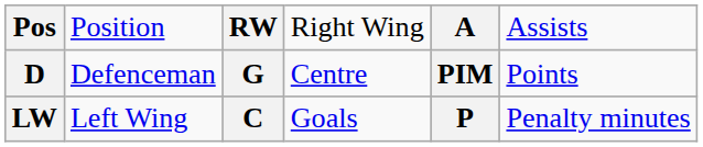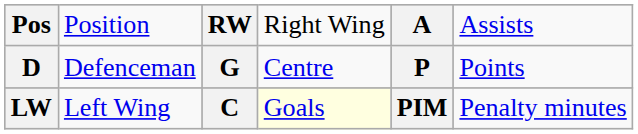 <table class="wikitable">
 <tr>
 <th>Pos</th>
 <td><a href='#'>Position</a></td>
 <th>RW</th>
 <td>Right Wing</td>
 <th>A</th>
 <td><a href='#'>Assists</a></td>
 </tr>
 <tr>
 <th>D</th>
 <td><a href='#'>Defenceman</a></td>
 <th>G</th>
 <td><a href='#'>Centre</a></td>
-<th>PIM</th>
+<th>P</th>
 <td><a href='#'>Points</a></td>
 </tr>
 <tr>
 <th>LW</th>
 <td><a href='#'>Left Wing</a></td>
 <th>C</th>
-<td><a href='#'>Goals</a></td>
-<th>P</th>
+<td style="background: lightyellow;"><a href='#'>Goals</a></td>
+<th>PIM</th>
 <td><a href='#'>Penalty minutes</a></td>
 </tr>
 </table>
